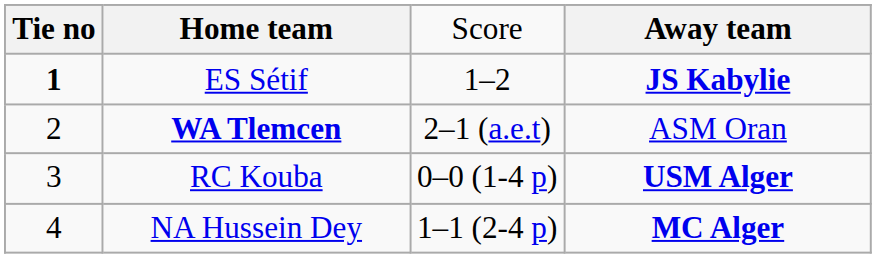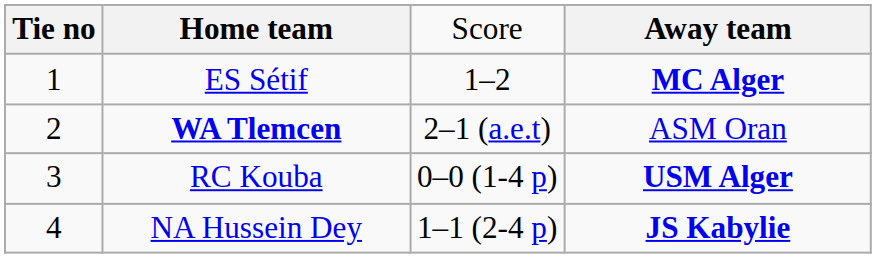 <table class="wikitable" style="text-align:center">
 <tr>
 <th>Tie no</th>
 <th width="150">Home team</th>
 <td>Score</td>
 <th width="150">Away team</th>
 </tr>
 <tr>
-<td><strong>1</strong></td>
+<td>1</td>
 <td><a href='#'>ES Sétif</a></td>
 <td>1–2</td>
-<td><strong><a href='#'>JS Kabylie</a></strong></td>
+<td><strong><a href='#'>MC Alger</a></strong></td>
 </tr>
 <tr>
 <td>2</td>
 <td><strong><a href='#'>WA Tlemcen</a></strong></td>
 <td>2–1 (<a href='#'>a.e.t</a>)</td>
 <td><a href='#'>ASM Oran</a></td>
 </tr>
 <tr>
 <td>3</td>
 <td><a href='#'>RC Kouba</a></td>
 <td>0–0 (1-4 <a href='#'>p</a>)</td>
 <td><strong><a href='#'>USM Alger</a></strong></td>
 </tr>
 <tr>
 <td>4</td>
 <td><a href='#'>NA Hussein Dey</a></td>
 <td>1–1 (2-4 <a href='#'>p</a>)</td>
-<td><strong><a href='#'>MC Alger</a></strong></td>
+<td><strong><a href='#'>JS Kabylie</a></strong></td>
 </tr>
 </table>
